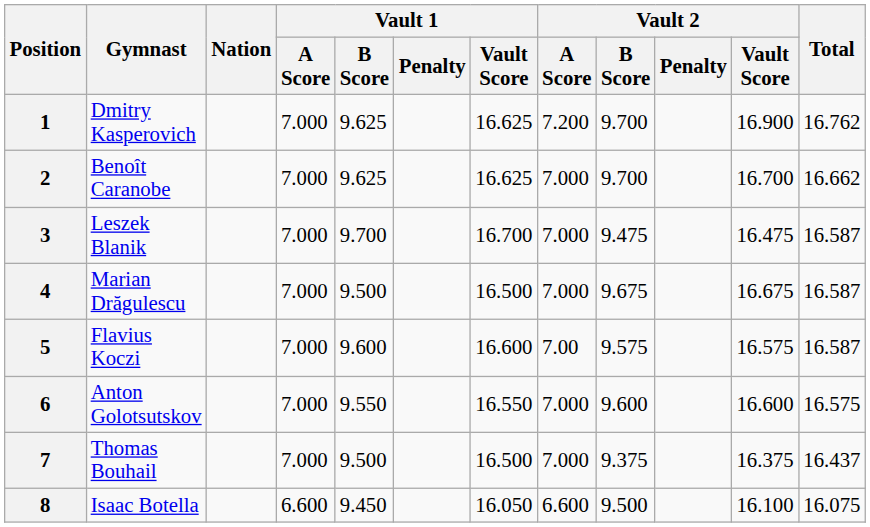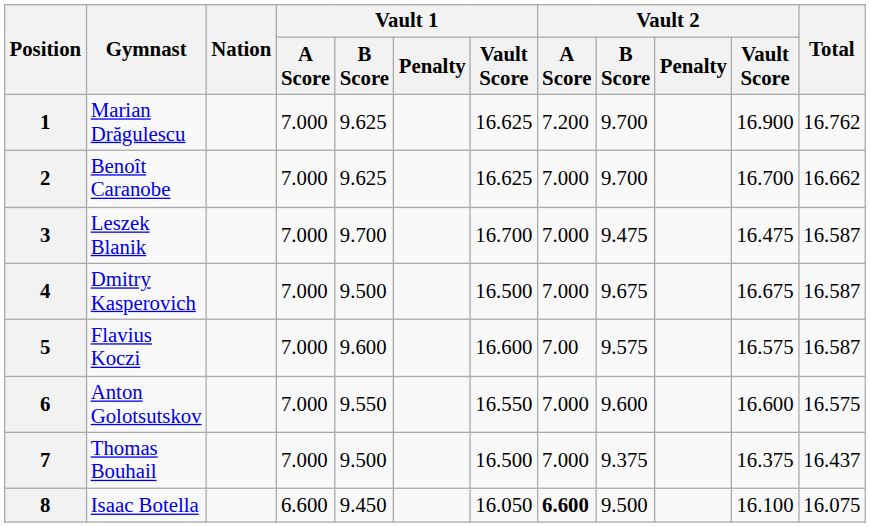 <table class="wikitable sortable" style="text-align:left;">
 <tr>
 <th rowspan=2>Position</th>
 <th rowspan=2>Gymnast</th>
 <th rowspan=2>Nation</th>
 <th colspan=4>Vault 1</th>
 <th colspan=4>Vault 2</th>
 <th rowspan=2>Total</th>
 </tr>
 <tr>
 <th>A Score</th>
 <th>B Score</th>
 <th>Penalty</th>
 <th>Vault Score</th>
 <th>A Score</th>
 <th>B Score</th>
 <th>Penalty</th>
 <th>Vault Score</th>
 </tr>
 <tr>
 <th>1</th>
-<td align=left><a href='#'>Dmitry Kasperovich</a></td>
+<td align=left><a href='#'>Marian Drăgulescu</a></td>
 <td align=left></td>
 <td>7.000</td>
 <td>9.625</td>
 <td></td>
 <td>16.625</td>
 <td>7.200</td>
 <td>9.700</td>
 <td></td>
 <td>16.900</td>
 <td>16.762</td>
 </tr>
 <tr>
 <th>2</th>
 <td align=left><a href='#'>Benoît Caranobe</a></td>
 <td align=left></td>
 <td>7.000</td>
 <td>9.625</td>
 <td></td>
 <td>16.625</td>
 <td>7.000</td>
 <td>9.700</td>
 <td></td>
 <td>16.700</td>
 <td>16.662</td>
 </tr>
 <tr>
 <th>3</th>
 <td align=left><a href='#'>Leszek Blanik</a></td>
 <td align=left></td>
 <td>7.000</td>
 <td>9.700</td>
 <td></td>
 <td>16.700</td>
 <td>7.000</td>
 <td>9.475</td>
 <td></td>
 <td>16.475</td>
 <td>16.587</td>
 </tr>
 <tr>
 <th>4</th>
-<td align=left><a href='#'>Marian Drăgulescu</a></td>
+<td align=left><a href='#'>Dmitry Kasperovich</a></td>
 <td align=left></td>
 <td>7.000</td>
 <td>9.500</td>
 <td></td>
 <td>16.500</td>
 <td>7.000</td>
 <td>9.675</td>
 <td></td>
 <td>16.675</td>
 <td>16.587</td>
 </tr>
 <tr>
 <th>5</th>
 <td align=left><a href='#'>Flavius Koczi</a></td>
 <td align=left></td>
 <td>7.000</td>
 <td>9.600</td>
 <td></td>
 <td>16.600</td>
 <td>7.00</td>
 <td>9.575</td>
 <td></td>
 <td>16.575</td>
 <td>16.587</td>
 </tr>
 <tr>
 <th>6</th>
 <td align=left><a href='#'>Anton Golotsutskov</a></td>
 <td align=left></td>
 <td>7.000</td>
 <td>9.550</td>
 <td></td>
 <td>16.550</td>
 <td>7.000</td>
 <td>9.600</td>
 <td></td>
 <td>16.600</td>
 <td>16.575</td>
 </tr>
 <tr>
 <th>7</th>
 <td align=left><a href='#'>Thomas Bouhail</a></td>
 <td align=left></td>
 <td>7.000</td>
 <td>9.500</td>
 <td></td>
 <td>16.500</td>
 <td>7.000</td>
 <td>9.375</td>
 <td></td>
 <td>16.375</td>
 <td>16.437</td>
 </tr>
 <tr>
 <th>8</th>
 <td align=left><a href='#'>Isaac Botella</a></td>
 <td align=left></td>
 <td>6.600</td>
 <td>9.450</td>
 <td></td>
 <td>16.050</td>
-<td>6.600</td>
+<td><strong>6.600</strong></td>
 <td>9.500</td>
 <td></td>
 <td>16.100</td>
 <td>16.075</td>
 </tr>
 </table>
